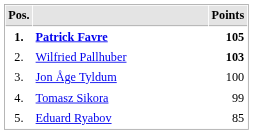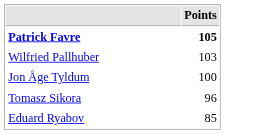 <table cellspacing="1" cellpadding="3" style="border:1px solid #AAAAAA;font-size:90%">
 <tr bgcolor="#E4E4E4">
-<th style="border-bottom:1px solid #AAAAAA" width=10>Pos.</th>
 <th style="border-bottom:1px solid #AAAAAA" width=200></th>
 <th style="border-bottom:1px solid #AAAAAA" width=20>Points</th>
 </tr>
 <tr>
-<td align="center"><strong>1.</strong></td>
 <td> <strong><a href='#'>Patrick Favre</a></strong></td>
 <td align="right"><strong>105</strong></td>
 </tr>
 <tr>
-<td align="center">2.</td>
 <td> <a href='#'>Wilfried Pallhuber</a></td>
-<td align="right"><strong>103</strong></td>
+<td align="right">103</td>
 </tr>
 <tr>
-<td align="center">3.</td>
 <td> <a href='#'>Jon Åge Tyldum</a></td>
 <td align="right">100</td>
 </tr>
 <tr>
-<td align="center">4.</td>
 <td> <a href='#'>Tomasz Sikora</a></td>
-<td align="right">99</td>
+<td align="right">96</td>
 </tr>
 <tr>
-<td align="center">5.</td>
 <td> <a href='#'>Eduard Ryabov</a></td>
 <td align="right">85</td>
 </tr>
 </table>
